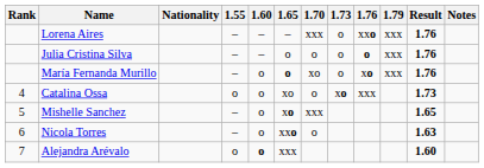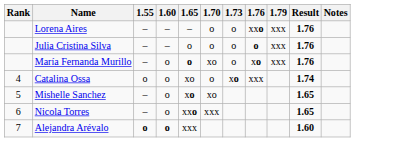 <table class="wikitable sortable" style="text-align:center;font-size:95%">
 <tr>
 <th>Rank</th>
 <th>Name</th>
-<th>Nationality</th>
 <th>1.55</th>
 <th>1.60</th>
 <th>1.65</th>
 <th>1.70</th>
 <th>1.73</th>
 <th>1.76</th>
 <th>1.79</th>
 <th>Result</th>
 <th>Notes</th>
 </tr>
 <tr>
 <td></td>
 <td align=left><a href='#'>Lorena Aires</a></td>
-<td align=left></td>
 <td>–</td>
 <td>–</td>
 <td>–</td>
-<td>xxx</td>
+<td>o</td>
 <td>o</td>
 <td>xx<strong>o</strong></td>
 <td>xxx</td>
 <td><strong>1.76</strong></td>
 <td></td>
 </tr>
 <tr>
 <td></td>
 <td align=left><a href='#'>Julia Cristina Silva</a></td>
-<td align=left></td>
 <td>–</td>
 <td>–</td>
 <td>o</td>
 <td>o</td>
 <td>o</td>
 <td><strong>o</strong></td>
 <td>xxx</td>
 <td><strong>1.76</strong></td>
 <td></td>
 </tr>
 <tr>
 <td></td>
 <td align=left><a href='#'>María Fernanda Murillo</a></td>
-<td align=left></td>
 <td>–</td>
 <td>o</td>
 <td><strong>o</strong></td>
 <td>xo</td>
 <td>o</td>
 <td>x<strong>o</strong></td>
 <td>xxx</td>
 <td><strong>1.76</strong></td>
 <td></td>
 </tr>
 <tr>
 <td>4</td>
 <td align=left><a href='#'>Catalina Ossa</a></td>
-<td align=left></td>
 <td>o</td>
 <td>o</td>
 <td>xo</td>
 <td>o</td>
 <td>x<strong>o</strong></td>
 <td>xxx</td>
 <td></td>
-<td><strong>1.73</strong></td>
+<td><strong>1.74</strong></td>
 <td></td>
 </tr>
 <tr>
 <td>5</td>
 <td align=left><a href='#'>Mishelle Sanchez</a></td>
-<td align=left></td>
 <td>–</td>
 <td>o</td>
 <td>x<strong>o</strong></td>
-<td>xxx</td>
+<td>xo</td>
 <td></td>
 <td></td>
 <td></td>
 <td><strong>1.65</strong></td>
 <td></td>
 </tr>
 <tr>
 <td>6</td>
 <td align=left><a href='#'>Nicola Torres</a></td>
-<td align=left></td>
 <td>–</td>
 <td>o</td>
 <td>xx<strong>o</strong></td>
-<td>o</td>
+<td>xxx</td>
 <td></td>
 <td></td>
 <td></td>
-<td><strong>1.63</strong></td>
+<td><strong>1.65</strong></td>
 <td></td>
 </tr>
 <tr>
 <td>7</td>
 <td align=left><a href='#'>Alejandra Arévalo</a></td>
-<td align=left></td>
-<td>o</td>
+<td><strong>o</strong></td>
 <td><strong>o</strong></td>
 <td>xxx</td>
 <td></td>
 <td></td>
 <td></td>
 <td></td>
 <td><strong>1.60</strong></td>
 <td></td>
 </tr>
 </table>
